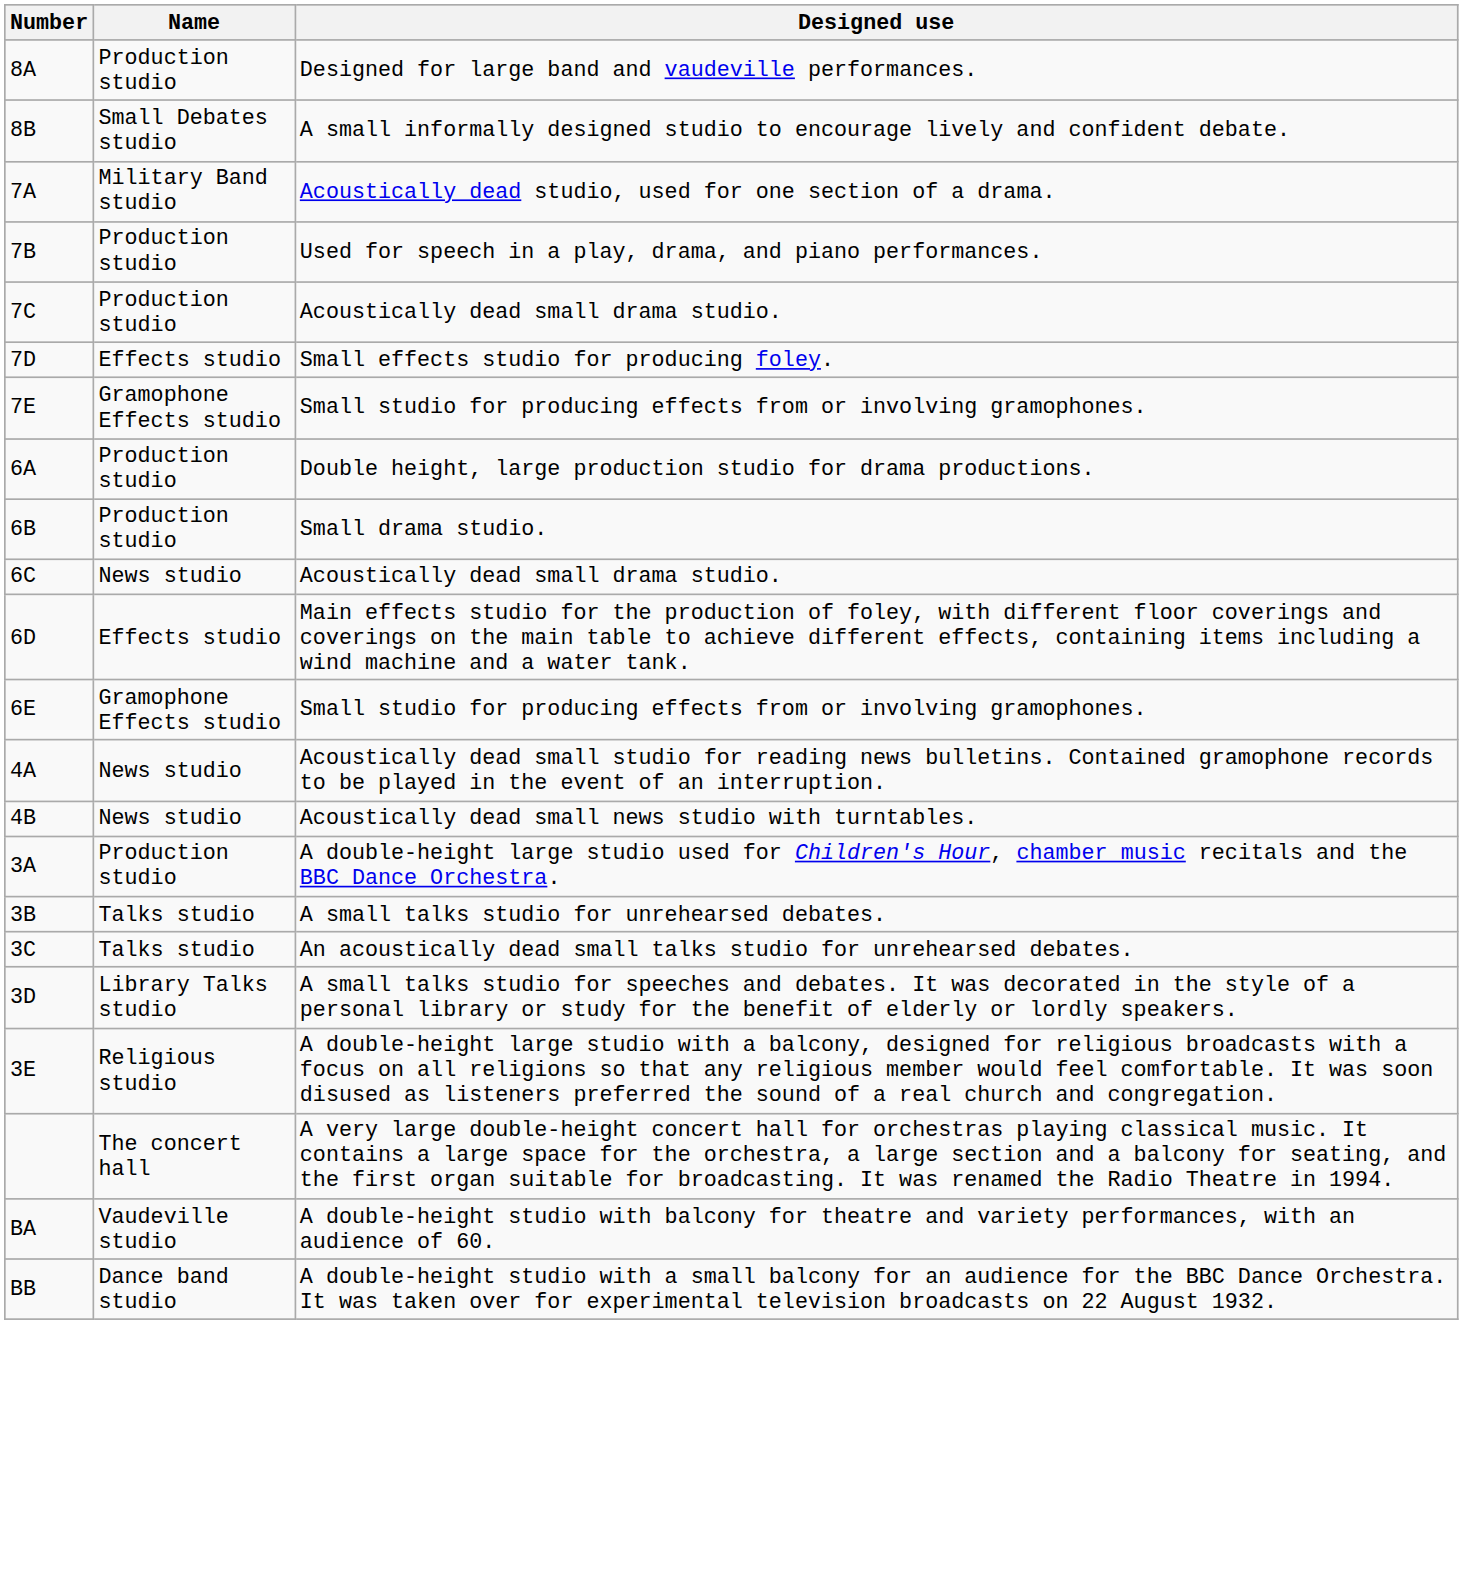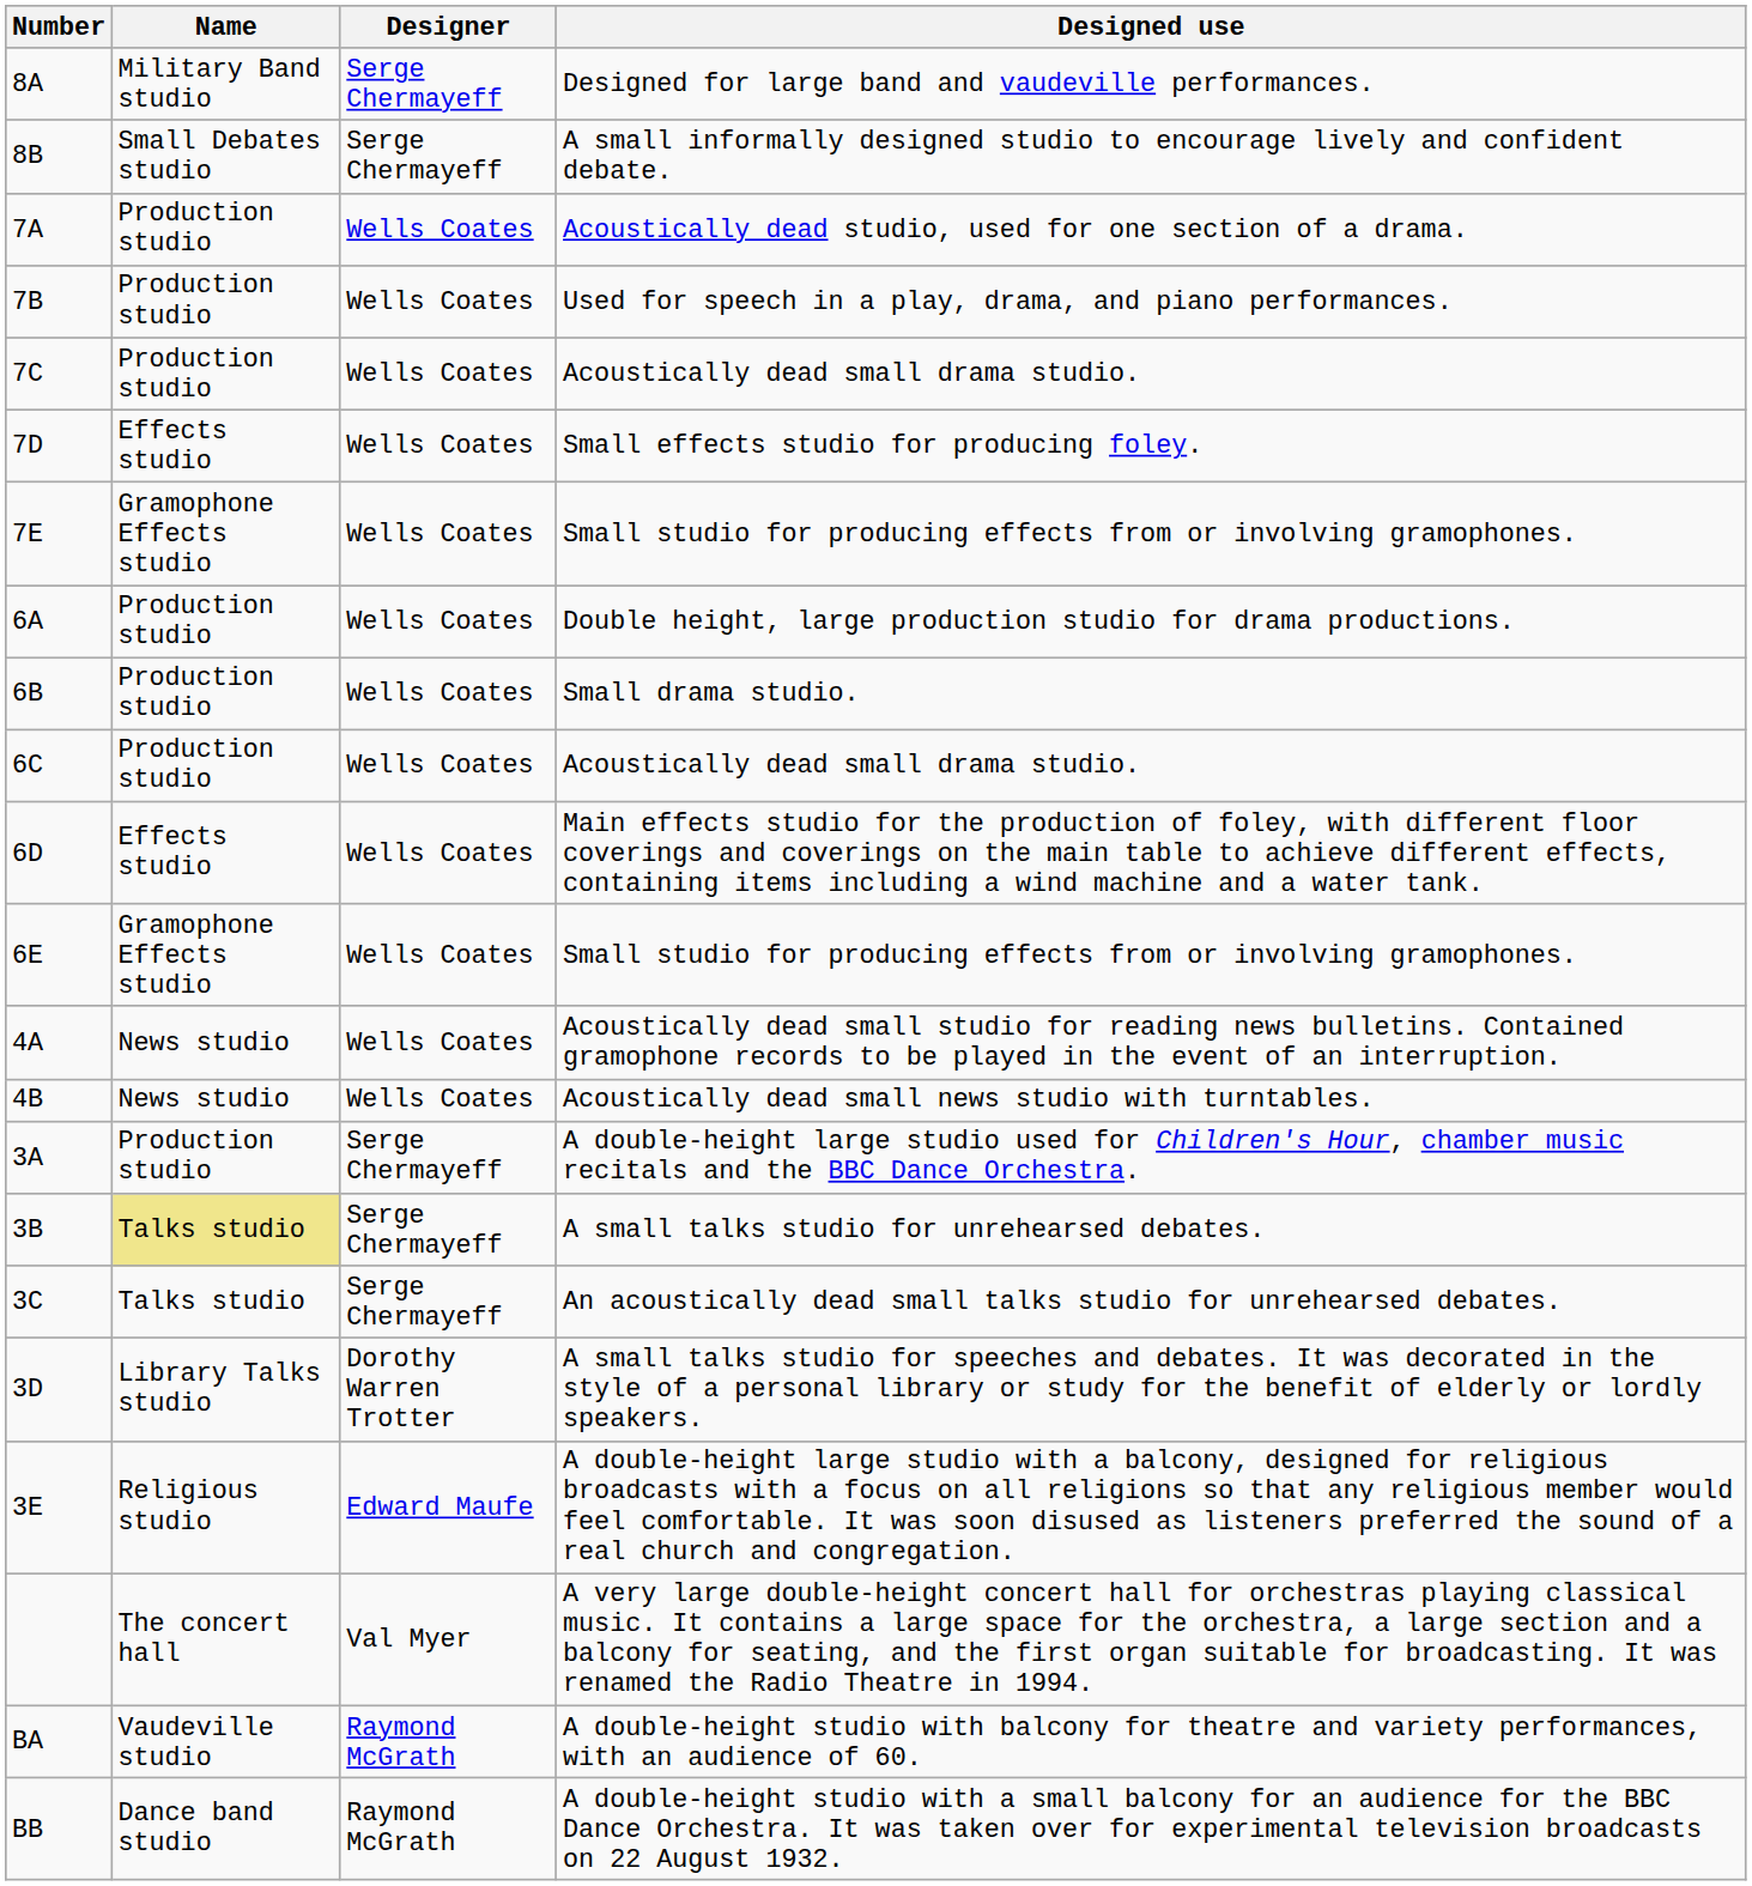 <table class="wikitable">
 <tr>
 <th>Number</th>
 <th>Name</th>
+<th>Designer</th>
 <th>Designed use</th>
 </tr>
 <tr>
 <td>8A</td>
-<td>Production studio</td>
+<td>Military Band studio</td>
+<td><a href='#'>Serge Chermayeff</a></td>
 <td>Designed for large band and <a href='#'>vaudeville</a> performances.</td>
 </tr>
 <tr>
 <td>8B</td>
 <td>Small Debates studio</td>
+<td>Serge Chermayeff</td>
 <td>A small informally designed studio to encourage lively and confident debate.</td>
 </tr>
 <tr>
 <td>7A</td>
-<td>Military Band studio</td>
+<td>Production studio</td>
+<td><a href='#'>Wells Coates</a></td>
 <td><a href='#'>Acoustically dead</a> studio, used for one section of a drama.</td>
 </tr>
 <tr>
 <td>7B</td>
 <td>Production studio</td>
+<td>Wells Coates</td>
 <td>Used for speech in a play, drama, and piano performances.</td>
 </tr>
 <tr>
 <td>7C</td>
 <td>Production studio</td>
+<td>Wells Coates</td>
 <td>Acoustically dead small drama studio.</td>
 </tr>
 <tr>
 <td>7D</td>
 <td>Effects studio</td>
+<td>Wells Coates</td>
 <td>Small effects studio for producing <a href='#'>foley</a>.</td>
 </tr>
 <tr>
 <td>7E</td>
 <td>Gramophone Effects studio</td>
+<td>Wells Coates</td>
 <td>Small studio for producing effects from or involving gramophones.</td>
 </tr>
 <tr>
 <td>6A</td>
 <td>Production studio</td>
+<td>Wells Coates</td>
 <td>Double height, large production studio for drama productions.</td>
 </tr>
 <tr>
 <td>6B</td>
 <td>Production studio</td>
+<td>Wells Coates</td>
 <td>Small drama studio.</td>
 </tr>
 <tr>
 <td>6C</td>
-<td>News studio</td>
+<td>Production studio</td>
+<td>Wells Coates</td>
 <td>Acoustically dead small drama studio.</td>
 </tr>
 <tr>
 <td>6D</td>
 <td>Effects studio</td>
+<td>Wells Coates</td>
 <td>Main effects studio for the production of foley, with different floor coverings and coverings on the main table to achieve different effects, containing items including a wind machine and a water tank.</td>
 </tr>
 <tr>
 <td>6E</td>
 <td>Gramophone Effects studio</td>
+<td>Wells Coates</td>
 <td>Small studio for producing effects from or involving gramophones.</td>
 </tr>
 <tr>
 <td>4A</td>
 <td>News studio</td>
+<td>Wells Coates</td>
 <td>Acoustically dead small studio for reading news bulletins. Contained gramophone records to be played in the event of an interruption.</td>
 </tr>
 <tr>
 <td>4B</td>
 <td>News studio</td>
+<td>Wells Coates</td>
 <td>Acoustically dead small news studio with turntables.</td>
 </tr>
 <tr>
 <td>3A</td>
 <td>Production studio</td>
+<td>Serge Chermayeff</td>
 <td>A double-height large studio used for <em><a href='#'>Children's Hour</a></em>, <a href='#'>chamber music</a> recitals and the <a href='#'>BBC Dance Orchestra</a>.</td>
 </tr>
 <tr>
 <td>3B</td>
-<td>Talks studio</td>
+<td style="background: khaki;">Talks studio</td>
+<td>Serge Chermayeff</td>
 <td>A small talks studio for unrehearsed debates.</td>
 </tr>
 <tr>
 <td>3C</td>
 <td>Talks studio</td>
+<td>Serge Chermayeff</td>
 <td>An acoustically dead small talks studio for unrehearsed debates.</td>
 </tr>
 <tr>
 <td>3D</td>
 <td>Library Talks studio</td>
+<td>Dorothy Warren Trotter</td>
 <td>A small talks studio for speeches and debates. It was decorated in the style of a personal library or study for the benefit of elderly or lordly speakers.</td>
 </tr>
 <tr>
 <td>3E</td>
 <td>Religious studio</td>
+<td><a href='#'>Edward Maufe</a></td>
 <td>A double-height large studio with a balcony, designed for religious broadcasts with a focus on all religions so that any religious member would feel comfortable. It was soon disused as listeners preferred the sound of a real church and congregation.</td>
 </tr>
 <tr>
 <td></td>
 <td>The concert hall</td>
+<td>Val Myer</td>
 <td>A very large double-height concert hall for orchestras playing classical music. It contains a large space for the orchestra, a large section and a balcony for seating, and the first organ suitable for broadcasting. It was renamed the Radio Theatre in 1994.</td>
 </tr>
 <tr>
 <td>BA</td>
 <td>Vaudeville studio</td>
+<td><a href='#'>Raymond McGrath</a></td>
 <td>A double-height studio with balcony for theatre and variety performances, with an audience of 60.</td>
 </tr>
 <tr>
 <td>BB</td>
 <td>Dance band studio</td>
+<td>Raymond McGrath</td>
 <td>A double-height studio with a small balcony for an audience for the BBC Dance Orchestra. It was taken over for experimental television broadcasts on 22 August 1932.</td>
 </tr>
 </table>
